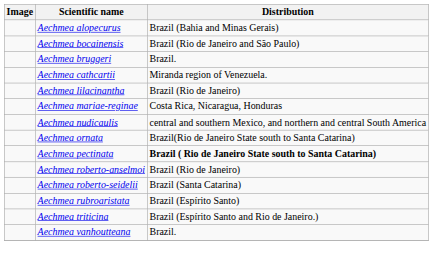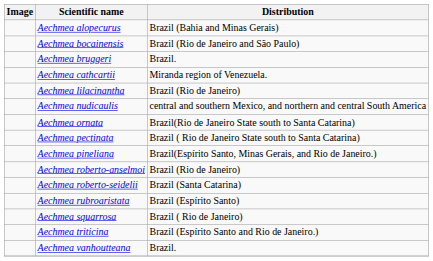 <table class="wikitable sortable">
 <tr>
 <th>Image</th>
 <th>Scientific name</th>
 <th>Distribution</th>
 </tr>
 <tr>
 <td></td>
 <td><em><a href='#'>Aechmea alopecurus</a></em> </td>
 <td>Brazil (Bahia and Minas Gerais)</td>
 </tr>
 <tr>
 <td></td>
 <td><em><a href='#'>Aechmea bocainensis</a></em> </td>
 <td>Brazil (Rio de Janeiro and São Paulo)</td>
 </tr>
 <tr>
 <td></td>
 <td><em><a href='#'>Aechmea bruggeri</a></em> </td>
 <td>Brazil.</td>
 </tr>
 <tr>
 <td></td>
 <td><em><a href='#'>Aechmea cathcartii</a></em> </td>
 <td>Miranda region of Venezuela.</td>
 </tr>
 <tr>
 <td></td>
 <td><em><a href='#'>Aechmea lilacinantha</a></em> </td>
 <td>Brazil (Rio de Janeiro)</td>
 </tr>
 <tr>
 <td></td>
-<td><em><a href='#'>Aechmea mariae-reginae</a></em> </td>
-<td>Costa Rica, Nicaragua, Honduras</td>
-</tr>
-<tr>
-<td></td>
 <td><em><a href='#'>Aechmea nudicaulis</a></em> </td>
 <td>central and southern Mexico, and northern and central South America</td>
 </tr>
 <tr>
 <td></td>
 <td><em><a href='#'>Aechmea ornata</a></em> </td>
 <td>Brazil(Rio de Janeiro State south to Santa Catarina)</td>
 </tr>
 <tr>
 <td></td>
 <td><em><a href='#'>Aechmea pectinata</a></em> </td>
-<td><strong>Brazil ( Rio de Janeiro State south to Santa Catarina)</strong></td>
+<td>Brazil ( Rio de Janeiro State south to Santa Catarina)</td>
+</tr>
+<tr>
+<td></td>
+<td><em><a href='#'>Aechmea pineliana</a></em> </td>
+<td>Brazil(Espírito Santo, Minas Gerais, and Rio de Janeiro.)</td>
 </tr>
 <tr>
 <td></td>
 <td><em><a href='#'>Aechmea roberto-anselmoi</a></em> </td>
 <td>Brazil (Rio de Janeiro)</td>
 </tr>
 <tr>
 <td></td>
 <td><em><a href='#'>Aechmea roberto-seidelii</a></em> </td>
 <td>Brazil (Santa Catarina)</td>
 </tr>
 <tr>
 <td></td>
 <td><em><a href='#'>Aechmea rubroaristata</a></em> </td>
 <td>Brazil (Espírito Santo)</td>
 </tr>
 <tr>
 <td></td>
+<td><em><a href='#'>Aechmea squarrosa</a></em> </td>
+<td>Brazil ( Rio de Janeiro)</td>
+</tr>
+<tr>
+<td></td>
 <td><em><a href='#'>Aechmea triticina</a></em> </td>
 <td>Brazil (Espírito Santo and Rio de Janeiro.)</td>
 </tr>
 <tr>
 <td></td>
 <td><em><a href='#'>Aechmea vanhoutteana</a></em> </td>
 <td>Brazil.</td>
 </tr>
 <tr>
 </tr>
 </table>
